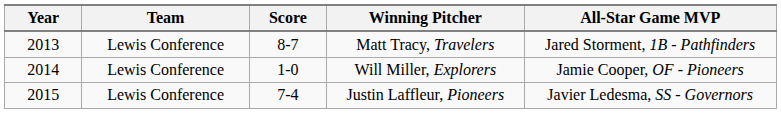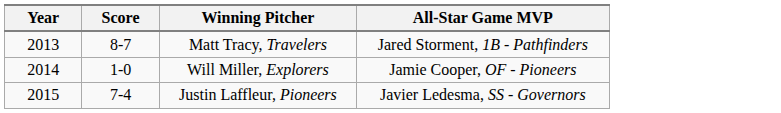 <table class="wikitable">
 <tr style="border-top: 2px solid grey" align="center">
 <th scope="col" width="70px">Year</th>
-<th scope="col" width="160px">Team</th>
 <th scope="col" width="70px">Score</th>
 <th scope="col" width="190px">Winning Pitcher</th>
 <th scope="col" width="245px">All-Star Game MVP</th>
 </tr>
 <tr style="border-top: 2px solid grey" align="center">
 <td>2013</td>
-<td>Lewis Conference</td>
 <td>8-7</td>
 <td>Matt Tracy, <em>Travelers</em></td>
 <td>Jared Storment, <em>1B - Pathfinders</em></td>
 </tr>
 <tr align="center">
 <td>2014</td>
-<td>Lewis Conference</td>
 <td>1-0</td>
 <td>Will Miller, <em>Explorers</em></td>
 <td>Jamie Cooper, <em>OF - Pioneers</em></td>
 </tr>
 <tr align="center">
 <td>2015</td>
-<td>Lewis Conference</td>
 <td>7-4</td>
 <td>Justin Laffleur, <em>Pioneers</em></td>
 <td>Javier Ledesma, <em>SS - Governors</em></td>
 </tr>
 </table>
